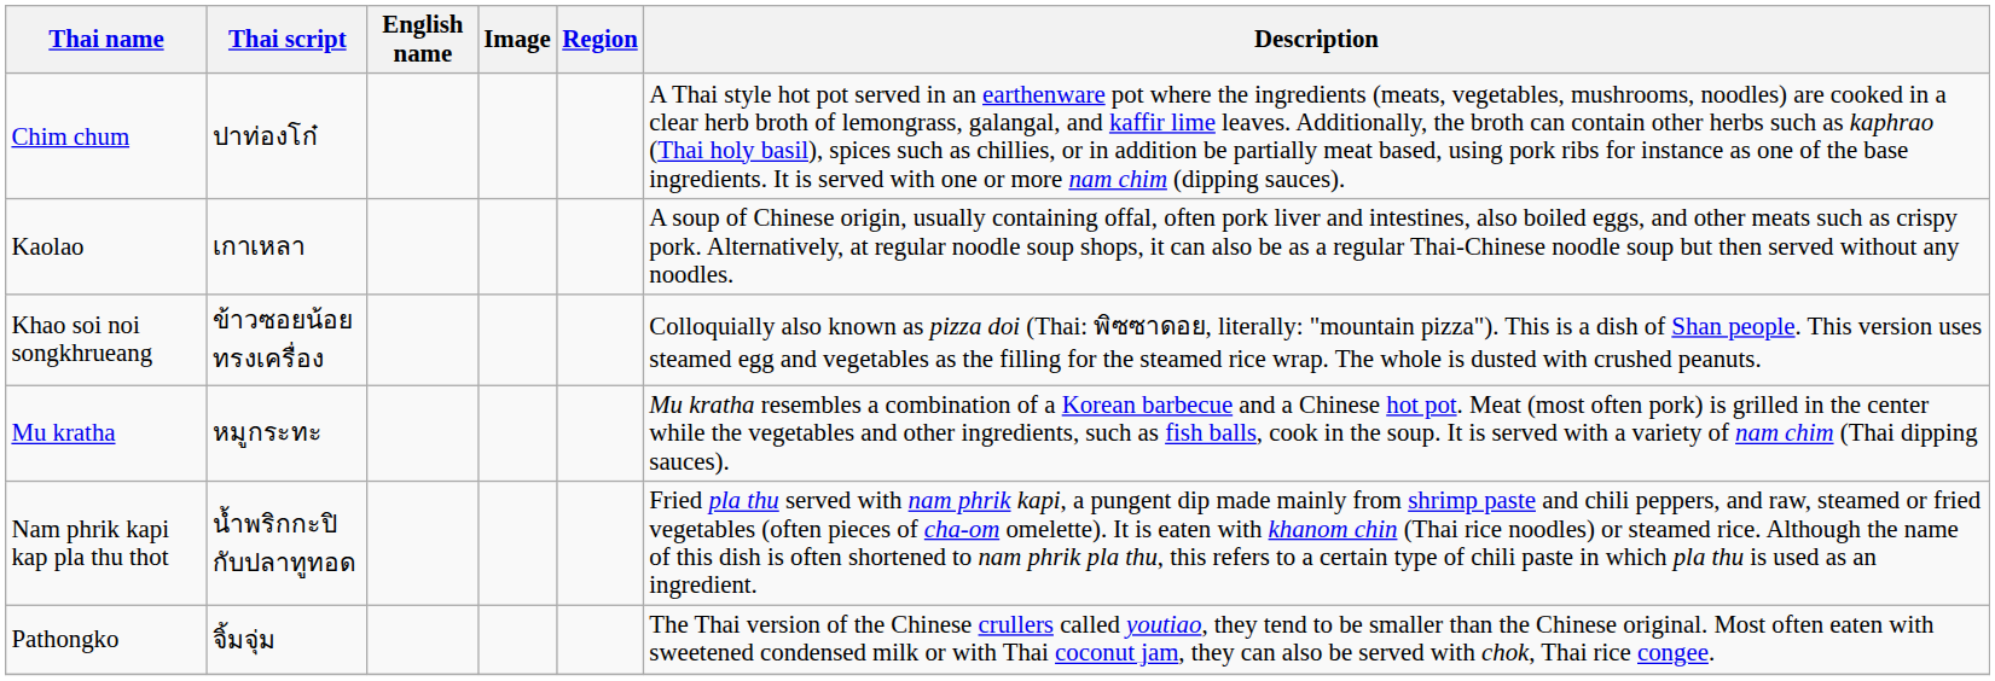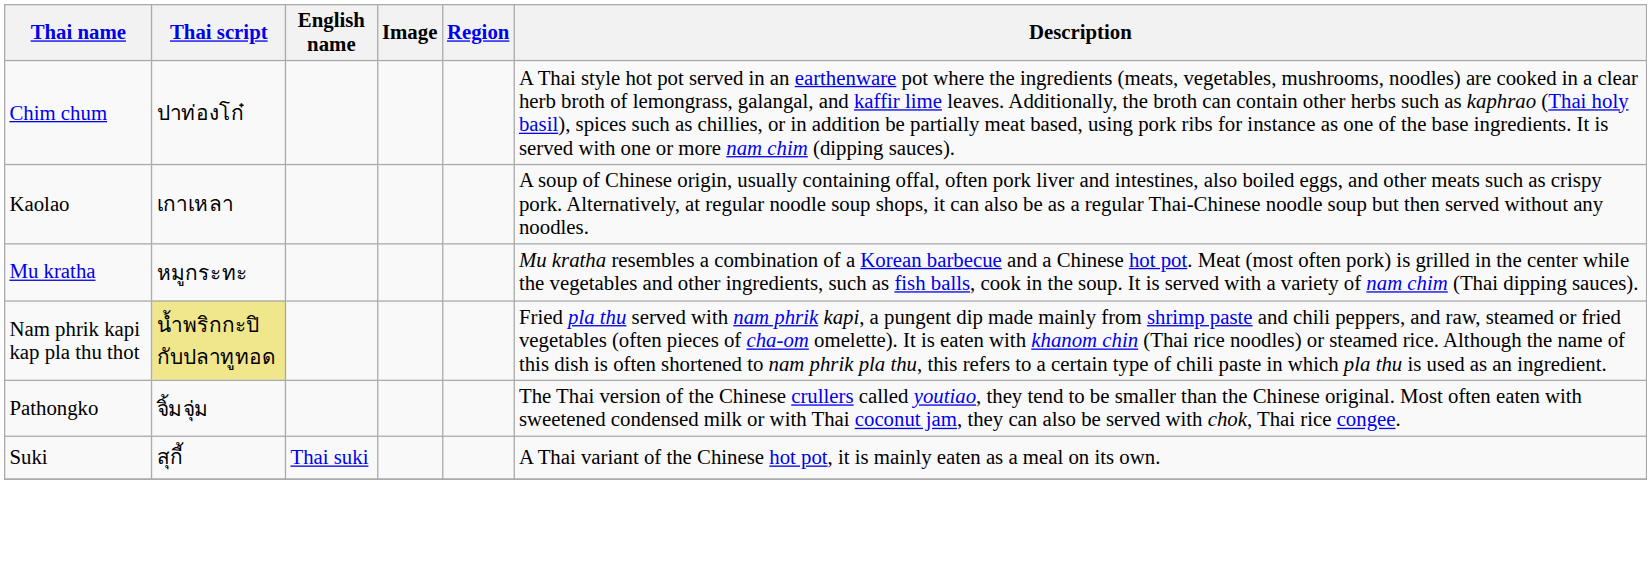 <table class="wikitable sortable" style="width:100%;">
 <tr>
 <th><a href='#'>Thai name</a></th>
 <th><a href='#'>Thai script</a></th>
 <th>English name</th>
 <th>Image</th>
 <th><a href='#'>Region</a></th>
 <th>Description</th>
 </tr>
 <tr>
 <td><a href='#'>Chim chum</a></td>
 <td>ปาท่องโก๋</td>
 <td></td>
 <td></td>
 <td></td>
 <td>A Thai style hot pot served in an <a href='#'>earthenware</a> pot where the ingredients (meats, vegetables, mushrooms, noodles) are cooked in a clear herb broth of lemongrass, galangal, and <a href='#'>kaffir lime</a> leaves. Additionally, the broth can contain other herbs such as <em>kaphrao</em> (<a href='#'>Thai holy basil</a>), spices such as chillies, or in addition be partially meat based, using pork ribs for instance as one of the base ingredients. It is served with one or more <em><a href='#'>nam chim</a></em> (dipping sauces).</td>
 </tr>
 <tr>
 <td>Kaolao</td>
 <td>เกาเหลา</td>
 <td></td>
 <td></td>
 <td></td>
 <td>A soup of Chinese origin, usually containing offal, often pork liver and intestines, also boiled eggs, and other meats such as crispy pork. Alternatively, at regular noodle soup shops, it can also be as a regular Thai-Chinese noodle soup but then served without any noodles.</td>
 </tr>
 <tr>
-<td>Khao soi noi songkhrueang</td>
-<td>ข้าวซอยน้อยทรงเครื่อง</td>
-<td></td>
-<td></td>
-<td></td>
-<td>Colloquially also known as <em>pizza doi</em> (Thai: พิซซาดอย, literally: "mountain pizza"). This is a dish of <a href='#'>Shan people</a>. This version uses steamed egg and vegetables as the filling for the steamed rice wrap. The whole is dusted with crushed peanuts.</td>
-</tr>
-<tr>
 <td><a href='#'>Mu kratha</a></td>
 <td>หมูกระทะ</td>
 <td></td>
 <td></td>
 <td></td>
 <td><em>Mu kratha</em> resembles a combination of a <a href='#'>Korean barbecue</a> and a Chinese <a href='#'>hot pot</a>. Meat (most often pork) is grilled in the center while the vegetables and other ingredients, such as <a href='#'>fish balls</a>, cook in the soup. It is served with a variety of <em><a href='#'>nam chim</a></em> (Thai dipping sauces).</td>
 </tr>
 <tr>
 <td>Nam phrik kapi kap pla thu thot</td>
-<td>น้ำพริกกะปิกับปลาทูทอด</td>
+<td style="background: khaki;">น้ำพริกกะปิกับปลาทูทอด</td>
 <td></td>
 <td></td>
 <td></td>
 <td>Fried <em><a href='#'>pla thu</a></em> served with <em><a href='#'>nam phrik</a> kapi</em>, a pungent dip made mainly from <a href='#'>shrimp paste</a> and chili peppers, and raw, steamed or fried vegetables (often pieces of <em><a href='#'>cha-om</a></em> omelette). It is eaten with <em><a href='#'>khanom chin</a></em> (Thai rice noodles) or steamed rice. Although the name of this dish is often shortened to <em>nam phrik pla thu</em>, this refers to a certain type of chili paste in which <em>pla thu</em> is used as an ingredient.</td>
 </tr>
 <tr>
 <td>Pathongko</td>
 <td>จิ้มจุ่ม</td>
 <td></td>
 <td></td>
 <td></td>
 <td>The Thai version of the Chinese <a href='#'>crullers</a> called <em><a href='#'>youtiao</a></em>, they tend to be smaller than the Chinese original. Most often eaten with sweetened condensed milk or with Thai <a href='#'>coconut jam</a>, they can also be served with <em>chok</em>, Thai rice <a href='#'>congee</a>.</td>
 </tr>
 <tr>
+<td>Suki</td>
+<td>สุกี้</td>
+<td><a href='#'>Thai suki</a></td>
+<td></td>
+<td></td>
+<td>A Thai variant of the Chinese <a href='#'>hot pot</a>, it is mainly eaten as a meal on its own.</td>
+</tr>
+<tr>
 </tr>
 </table>
